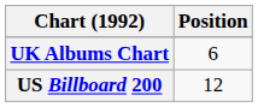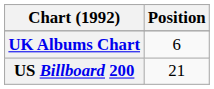 <table class="wikitable sortable plainrowheaders" style="text-align:center;">
 <tr>
 <th scope="col">Chart (1992)</th>
 <th scope="col">Position</th>
 </tr>
 <tr>
 </tr>
 <tr>
 </tr>
 <tr>
 </tr>
 <tr>
 </tr>
 <tr>
 <th scope="row"><a href='#'>UK Albums Chart</a></th>
 <td>6</td>
 </tr>
 <tr>
 <th scope="row">US <em><a href='#'>Billboard</a></em> <a href='#'>200</a></th>
-<td>12</td>
+<td>21</td>
 </tr>
 </table>
